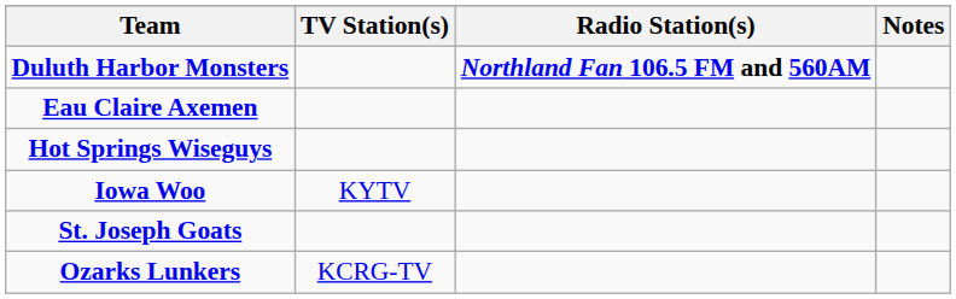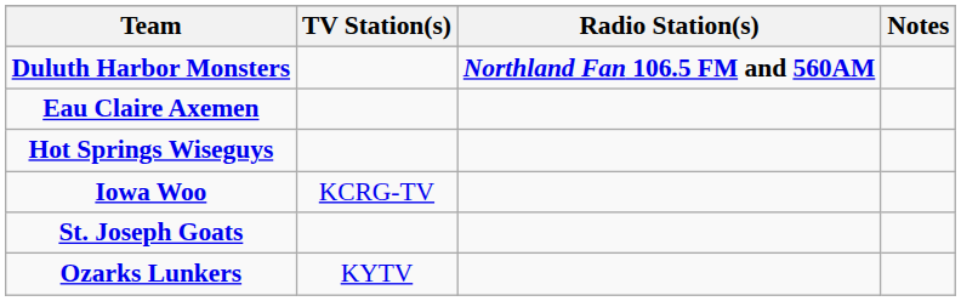 <table class="wikitable" style="text-align:center">
 <tr>
 </tr>
 <tr>
 <th>Team</th>
 <th>TV Station(s)</th>
 <th>Radio Station(s)</th>
 <th>Notes</th>
 </tr>
 <tr>
 <td><strong><a href='#'>Duluth Harbor Monsters</a></strong></td>
 <td></td>
 <td><strong><a href='#'><em>Northland Fan</em> 106.5 FM</a> and <a href='#'>560AM</a></strong></td>
 <td></td>
 </tr>
 <tr>
 <td><strong><a href='#'>Eau Claire Axemen</a></strong></td>
 <td></td>
 <td></td>
 <td></td>
 </tr>
 <tr>
 <td><strong><a href='#'>Hot Springs Wiseguys</a></strong></td>
 <td></td>
 <td></td>
 <td></td>
 </tr>
 <tr>
 <td><strong><a href='#'>Iowa Woo</a></strong></td>
-<td><a href='#'>KYTV</a></td>
+<td><a href='#'>KCRG-TV</a></td>
 <td></td>
 <td></td>
 </tr>
 <tr>
 <td><strong><a href='#'>St. Joseph Goats</a></strong></td>
 <td></td>
 <td></td>
 <td></td>
 </tr>
 <tr>
 <td><strong><a href='#'>Ozarks Lunkers</a></strong></td>
-<td><a href='#'>KCRG-TV</a></td>
+<td><a href='#'>KYTV</a></td>
 <td></td>
 <td></td>
 </tr>
 </table>
